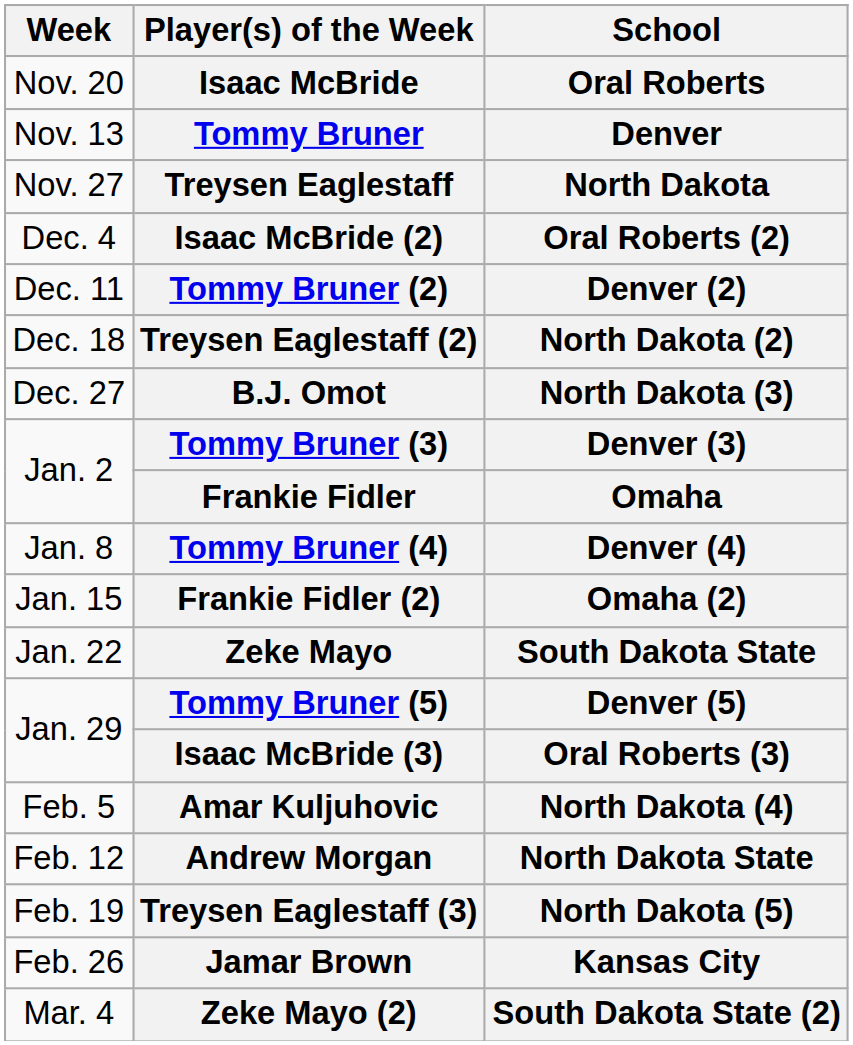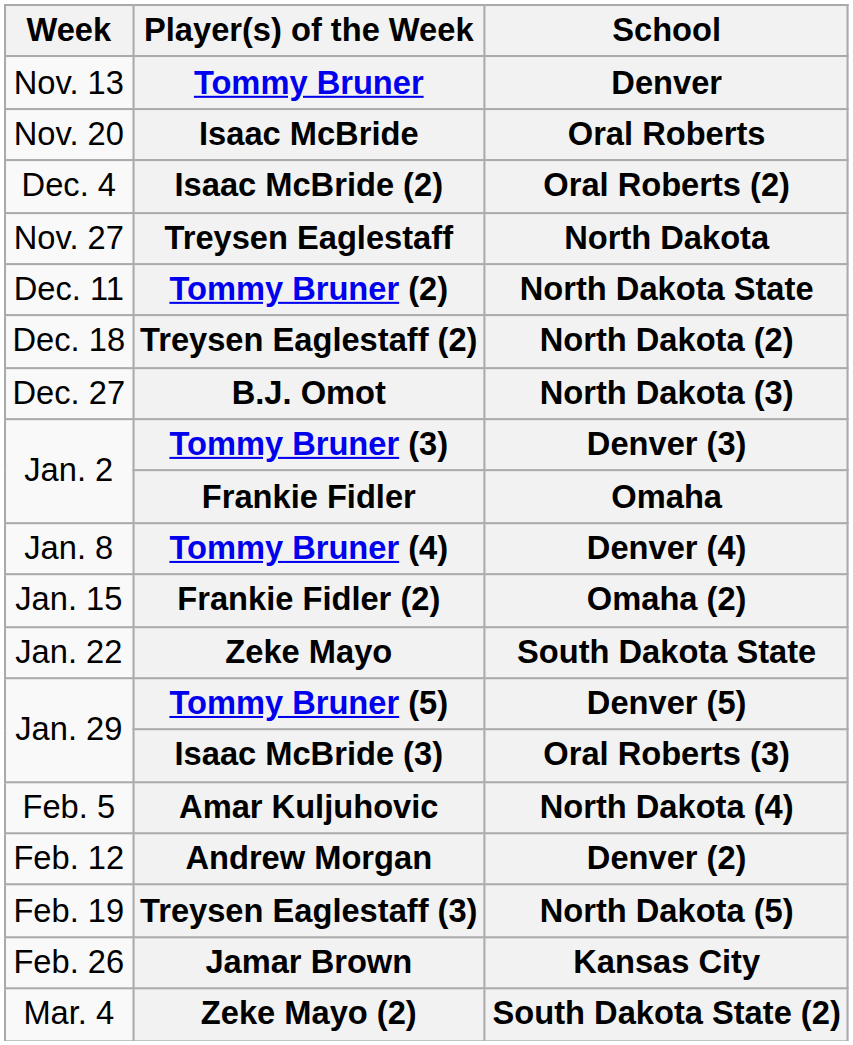 <table class="wikitable" style="text-align:center">
 <tr>
 <th>Week</th>
 <th>Player(s) of the Week</th>
 <th>School</th>
 </tr>
 <tr>
+<td>Nov. 13</td>
+<th style=><a href='#'>Tommy Bruner</a></th>
+<th style=>Denver</th>
+</tr>
+<tr>
 <td>Nov. 20</td>
 <th style=>Isaac McBride</th>
 <th style=>Oral Roberts</th>
 </tr>
 <tr>
-<td>Nov. 13</td>
-<th style=><a href='#'>Tommy Bruner</a></th>
-<th style=>Denver</th>
+<td>Dec. 4</td>
+<th style=>Isaac McBride (2)</th>
+<th style=>Oral Roberts (2)</th>
 </tr>
 <tr>
 <td>Nov. 27</td>
 <th style=>Treysen Eaglestaff</th>
 <th style=>North Dakota</th>
 </tr>
 <tr>
-<td>Dec. 4</td>
-<th style=>Isaac McBride (2)</th>
-<th style=>Oral Roberts (2)</th>
-</tr>
-<tr>
 <td>Dec. 11</td>
 <th style=><a href='#'>Tommy Bruner</a> (2)</th>
-<th style=>Denver (2)</th>
+<th style=>North Dakota State</th>
 </tr>
 <tr>
 <td>Dec. 18</td>
 <th style=>Treysen Eaglestaff (2)</th>
 <th style=>North Dakota (2)</th>
 </tr>
 <tr>
 <td>Dec. 27</td>
 <th style=>B.J. Omot</th>
 <th style=>North Dakota (3)</th>
 </tr>
 <tr>
 <td rowspan=2>Jan. 2</td>
 <th style=><a href='#'>Tommy Bruner</a> (3)</th>
 <th style=>Denver (3)</th>
 </tr>
 <tr>
 <th style=>Frankie Fidler</th>
 <th style=>Omaha</th>
 </tr>
 <tr>
 <td>Jan. 8</td>
 <th style=><a href='#'>Tommy Bruner</a> (4)</th>
 <th style=>Denver (4)</th>
 </tr>
 <tr>
 <td>Jan. 15</td>
 <th style=>Frankie Fidler (2)</th>
 <th style=>Omaha (2)</th>
 </tr>
 <tr>
 <td>Jan. 22</td>
 <th style=>Zeke Mayo</th>
 <th style=>South Dakota State</th>
 </tr>
 <tr>
 <td rowspan=2>Jan. 29</td>
 <th style=><a href='#'>Tommy Bruner</a> (5)</th>
 <th style=>Denver (5)</th>
 </tr>
 <tr>
 <th style=>Isaac McBride (3)</th>
 <th style=>Oral Roberts (3)</th>
 </tr>
 <tr>
 <td>Feb. 5</td>
 <th style=>Amar Kuljuhovic</th>
 <th style=>North Dakota (4)</th>
 </tr>
 <tr>
 <td>Feb. 12</td>
 <th style=>Andrew Morgan</th>
-<th style=>North Dakota State</th>
+<th style=>Denver (2)</th>
 </tr>
 <tr>
 <td>Feb. 19</td>
 <th style=>Treysen Eaglestaff (3)</th>
 <th style=>North Dakota (5)</th>
 </tr>
 <tr>
 <td>Feb. 26</td>
 <th style=>Jamar Brown</th>
 <th style=>Kansas City</th>
 </tr>
 <tr>
 <td>Mar. 4</td>
 <th style=>Zeke Mayo (2)</th>
 <th style=>South Dakota State (2)</th>
 </tr>
 </table>
